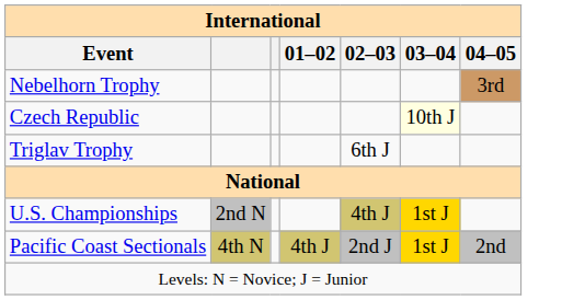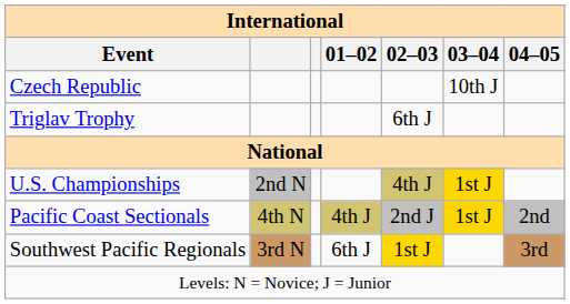 <table class="wikitable" style="text-align:center">
 <tr>
 <th style="background-color: #ffdead; " colspan=7 align=center>International</th>
 </tr>
 <tr>
 <th>Event</th>
 <th></th>
 <th></th>
 <th>01–02</th>
 <th>02–03</th>
 <th>03–04</th>
 <th>04–05</th>
 </tr>
 <tr>
-<td align=left><a href='#'>Nebelhorn Trophy</a></td>
-<td></td>
-<td></td>
-<td></td>
-<td></td>
-<td></td>
-<td bgcolor=cc9966>3rd</td>
-</tr>
-<tr>
 <td align=left> <a href='#'>Czech Republic</a></td>
 <td></td>
 <td></td>
 <td></td>
 <td></td>
-<td style="background: lightyellow;">10th J</td>
+<td>10th J</td>
 <td></td>
 </tr>
 <tr>
 <td align=left><a href='#'>Triglav Trophy</a></td>
 <td></td>
 <td></td>
 <td></td>
 <td>6th J</td>
 <td></td>
 <td></td>
 </tr>
 <tr>
 <th style="background-color: #ffdead; " colspan=7 align=center>National</th>
 </tr>
 <tr>
 <td align=left><a href='#'>U.S. Championships</a></td>
 <td bgcolor=silver>2nd N</td>
 <td></td>
 <td></td>
 <td bgcolor=d1c571>4th J</td>
 <td bgcolor=gold>1st J</td>
 <td></td>
 </tr>
 <tr>
 <td align=left><a href='#'>Pacific Coast Sectionals</a></td>
 <td bgcolor=d1c571>4th N</td>
 <td></td>
 <td bgcolor=d1c571>4th J</td>
 <td bgcolor=silver>2nd J</td>
 <td bgcolor=gold>1st J</td>
 <td bgcolor=silver>2nd</td>
 </tr>
 <tr>
+<td align=left>Southwest Pacific Regionals</td>
+<td bgcolor=cc9966>3rd N</td>
+<td></td>
+<td>6th J</td>
+<td bgcolor=gold>1st J</td>
+<td></td>
+<td bgcolor=cc9966>3rd</td>
+</tr>
+<tr>
 <td colspan=7 align=center><small> Levels: N = Novice; J = Junior </small></td>
 </tr>
 </table>
